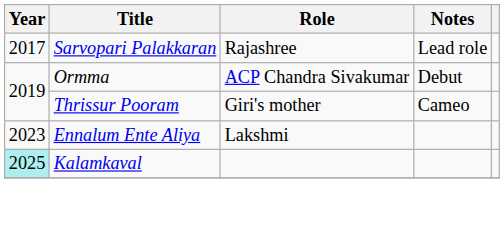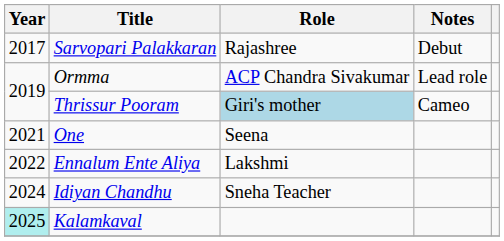 <table class="wikitable sortable">
 <tr>
 <th>Year</th>
 <th>Title</th>
 <th>Role</th>
 <th>Notes</th>
 <th></th>
 </tr>
 <tr>
 <td>2017</td>
 <td><em><a href='#'>Sarvopari Palakkaran</a></em></td>
 <td>Rajashree</td>
-<td>Lead role</td>
+<td>Debut</td>
 <td></td>
 </tr>
 <tr>
 <td rowspan=2>2019</td>
 <td><em>Ormma</em></td>
 <td><a href='#'>ACP</a> Chandra Sivakumar</td>
-<td>Debut</td>
+<td>Lead role</td>
 <td></td>
 </tr>
 <tr>
 <td><em><a href='#'>Thrissur Pooram</a></em></td>
-<td>Giri's mother</td>
+<td style="background: lightblue;">Giri's mother</td>
 <td>Cameo</td>
 <td></td>
 </tr>
 <tr>
-<td>2023</td>
+<td>2021</td>
+<td><em><a href='#'>One</a></em></td>
+<td>Seena</td>
+<td></td>
+<td></td>
+</tr>
+<tr>
+<td>2022</td>
 <td><em><a href='#'>Ennalum Ente Aliya</a></em></td>
 <td>Lakshmi</td>
+<td></td>
+<td></td>
+</tr>
+<tr>
+<td>2024</td>
+<td><em><a href='#'>Idiyan Chandhu</a></em></td>
+<td>Sneha Teacher</td>
 <td></td>
 <td></td>
 </tr>
 <tr>
 <td style="background: paleturquoise;">2025</td>
 <td><em><a href='#'>Kalamkaval</a></em></td>
 <td></td>
 <td></td>
 <td></td>
 </tr>
 <tr>
 </tr>
 </table>
